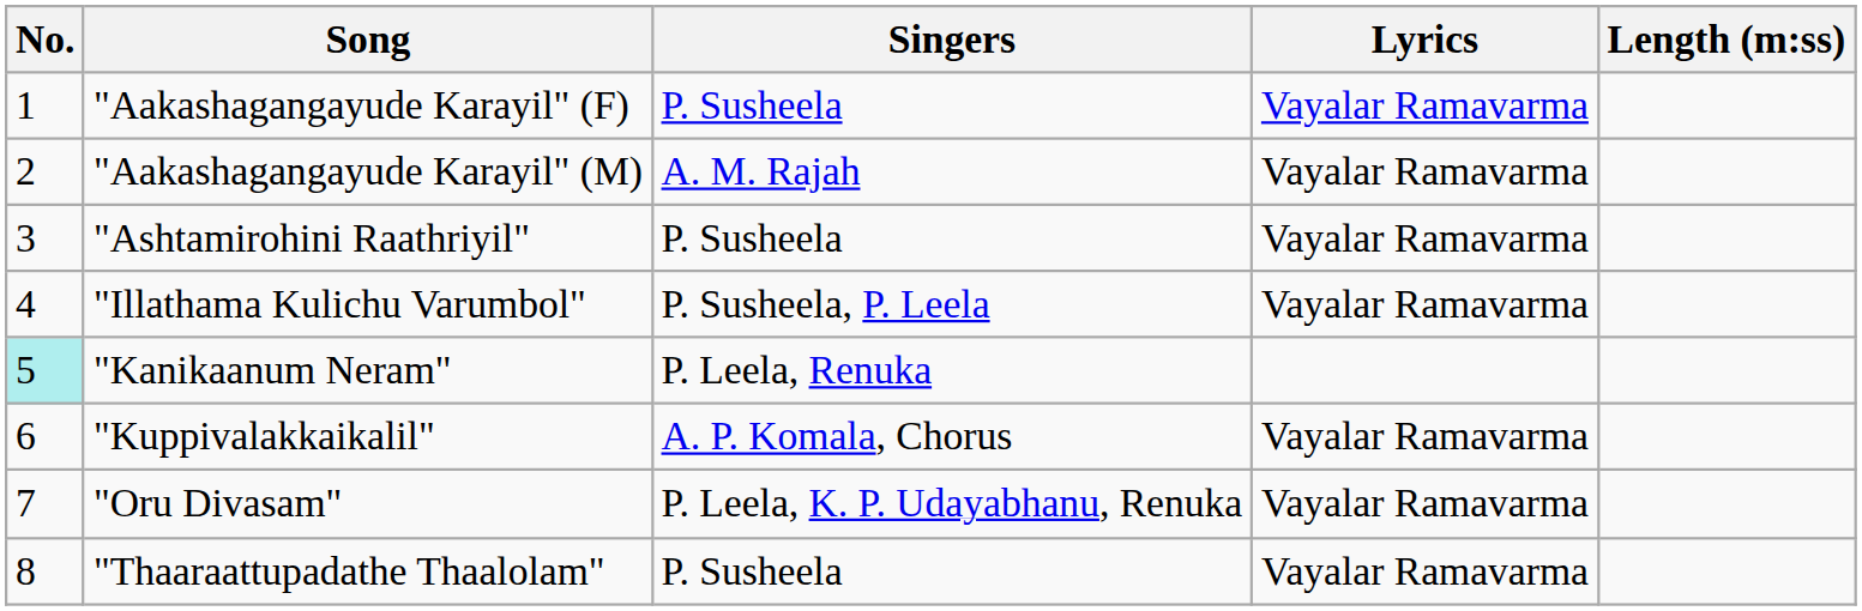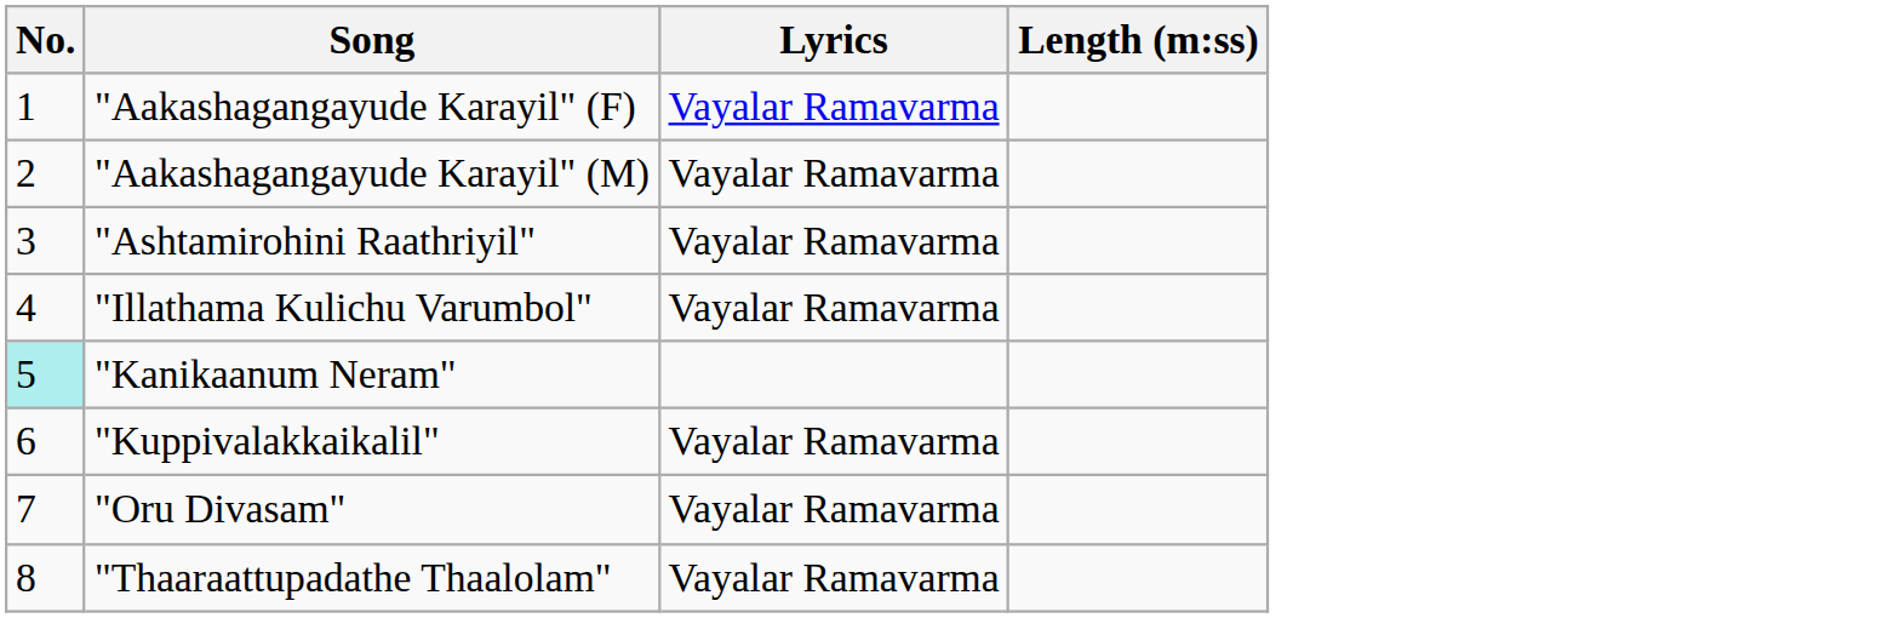 <table class="wikitable" style="font-size:95%;">
 <tr>
 <th>No.</th>
 <th>Song</th>
-<th>Singers</th>
 <th>Lyrics</th>
 <th>Length (m:ss)</th>
 </tr>
 <tr>
 <td>1</td>
 <td>"Aakashagangayude Karayil" (F)</td>
-<td><a href='#'>P. Susheela</a></td>
 <td><a href='#'>Vayalar Ramavarma</a></td>
 <td></td>
 </tr>
 <tr>
 <td>2</td>
 <td>"Aakashagangayude Karayil" (M)</td>
-<td><a href='#'>A. M. Rajah</a></td>
 <td>Vayalar Ramavarma</td>
 <td></td>
 </tr>
 <tr>
 <td>3</td>
 <td>"Ashtamirohini Raathriyil"</td>
-<td>P. Susheela</td>
 <td>Vayalar Ramavarma</td>
 <td></td>
 </tr>
 <tr>
 <td>4</td>
 <td>"Illathama Kulichu Varumbol"</td>
-<td>P. Susheela, <a href='#'>P. Leela</a></td>
 <td>Vayalar Ramavarma</td>
 <td></td>
 </tr>
 <tr>
 <td style="background: paleturquoise;">5</td>
 <td>"Kanikaanum Neram"</td>
-<td>P. Leela, <a href='#'>Renuka</a></td>
 <td></td>
 <td></td>
 </tr>
 <tr>
 <td>6</td>
 <td>"Kuppivalakkaikalil"</td>
-<td><a href='#'>A. P. Komala</a>, Chorus</td>
 <td>Vayalar Ramavarma</td>
 <td></td>
 </tr>
 <tr>
 <td>7</td>
 <td>"Oru Divasam"</td>
-<td>P. Leela, <a href='#'>K. P. Udayabhanu</a>, Renuka</td>
 <td>Vayalar Ramavarma</td>
 <td></td>
 </tr>
 <tr>
 <td>8</td>
 <td>"Thaaraattupadathe Thaalolam"</td>
-<td>P. Susheela</td>
 <td>Vayalar Ramavarma</td>
 <td></td>
 </tr>
 </table>
